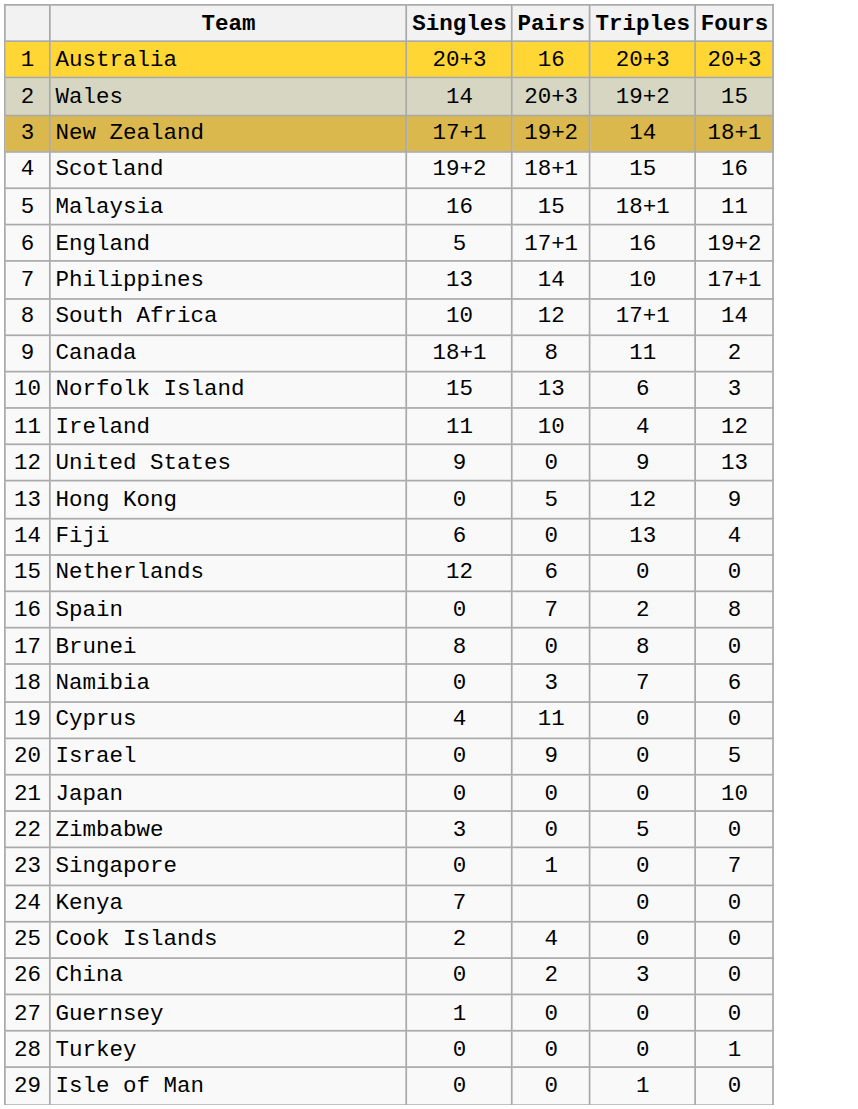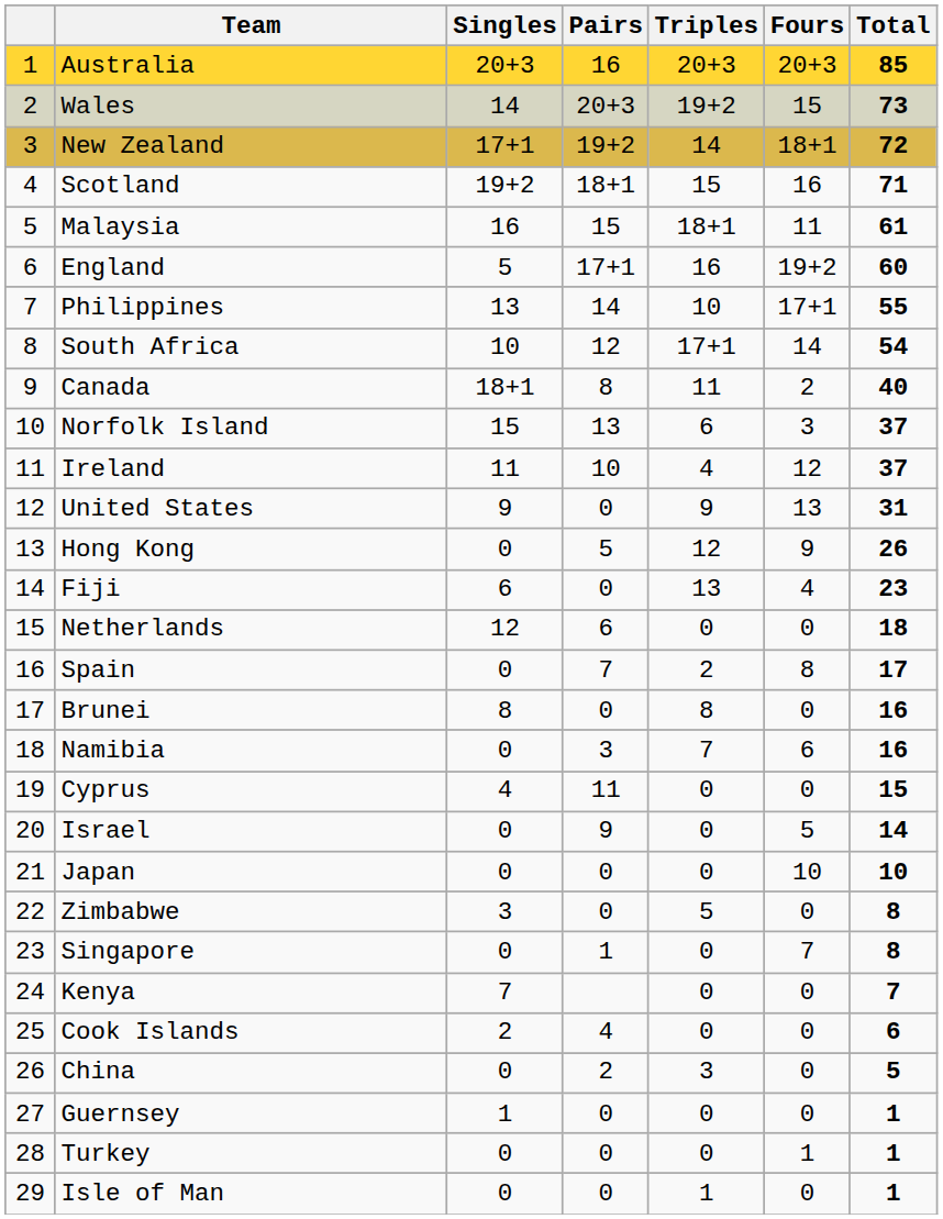 <table class="wikitable" style="font-size: 100%">
 <tr>
 <th width=20></th>
 <th width=200>Team</th>
 <th width=20>Singles</th>
 <th width=20>Pairs</th>
 <th width=20>Triples</th>
 <th width=20>Fours</th>
+<th width=20>Total</th>
 </tr>
 <tr align=center  style="background: #FFD633;">
 <td>1</td>
 <td align="left"> Australia</td>
 <td>20+3</td>
 <td>16</td>
 <td>20+3</td>
 <td>20+3</td>
+<td><strong>85</strong></td>
 </tr>
 <tr align=center style="background: #D6D6C2;">
 <td>2</td>
 <td align="left"> Wales</td>
 <td>14</td>
 <td>20+3</td>
 <td>19+2</td>
 <td>15</td>
+<td><strong>73</strong></td>
 </tr>
 <tr align=center style="background: #DBB84D;">
 <td>3</td>
 <td align="left"> New Zealand</td>
 <td>17+1</td>
 <td>19+2</td>
 <td>14</td>
 <td>18+1</td>
+<td><strong>72</strong></td>
 </tr>
 <tr align=center>
 <td>4</td>
 <td align="left"> Scotland</td>
 <td>19+2</td>
 <td>18+1</td>
 <td>15</td>
 <td>16</td>
+<td><strong>71</strong></td>
 </tr>
 <tr align=center>
 <td>5</td>
 <td align="left"> Malaysia</td>
 <td>16</td>
 <td>15</td>
 <td>18+1</td>
 <td>11</td>
+<td><strong>61</strong></td>
 </tr>
 <tr align=center>
 <td>6</td>
 <td align="left"> England</td>
 <td>5</td>
 <td>17+1</td>
 <td>16</td>
 <td>19+2</td>
+<td><strong>60</strong></td>
 </tr>
 <tr align=center>
 <td>7</td>
 <td align="left"> Philippines</td>
 <td>13</td>
 <td>14</td>
 <td>10</td>
 <td>17+1</td>
+<td><strong>55</strong></td>
 </tr>
 <tr align=center>
 <td>8</td>
 <td align="left"> South Africa</td>
 <td>10</td>
 <td>12</td>
 <td>17+1</td>
 <td>14</td>
+<td><strong>54</strong></td>
 </tr>
 <tr align=center>
 <td>9</td>
 <td align="left"> Canada</td>
 <td>18+1</td>
 <td>8</td>
 <td>11</td>
 <td>2</td>
+<td><strong>40</strong></td>
 </tr>
 <tr align=center>
 <td>10</td>
 <td align="left"> Norfolk Island</td>
 <td>15</td>
 <td>13</td>
 <td>6</td>
 <td>3</td>
+<td><strong>37</strong></td>
 </tr>
 <tr align=center>
 <td>11</td>
 <td align="left"> Ireland</td>
 <td>11</td>
 <td>10</td>
 <td>4</td>
 <td>12</td>
+<td><strong>37</strong></td>
 </tr>
 <tr align=center>
 <td>12</td>
 <td align="left"> United States</td>
 <td>9</td>
 <td>0</td>
 <td>9</td>
 <td>13</td>
+<td><strong>31</strong></td>
 </tr>
 <tr align=center>
 <td>13</td>
 <td align="left"> Hong Kong</td>
 <td>0</td>
 <td>5</td>
 <td>12</td>
 <td>9</td>
+<td><strong>26</strong></td>
 </tr>
 <tr align=center>
 <td>14</td>
 <td align="left"> Fiji</td>
 <td>6</td>
 <td>0</td>
 <td>13</td>
 <td>4</td>
+<td><strong>23</strong></td>
 </tr>
 <tr align=center>
 <td>15</td>
 <td align="left"> Netherlands</td>
 <td>12</td>
 <td>6</td>
 <td>0</td>
 <td>0</td>
+<td><strong>18</strong></td>
 </tr>
 <tr align=center>
 <td>16</td>
 <td align="left"> Spain</td>
 <td>0</td>
 <td>7</td>
 <td>2</td>
 <td>8</td>
+<td><strong>17</strong></td>
 </tr>
 <tr align=center>
 <td>17</td>
 <td align="left"> Brunei</td>
 <td>8</td>
 <td>0</td>
 <td>8</td>
 <td>0</td>
+<td><strong>16</strong></td>
 </tr>
 <tr align=center>
 <td>18</td>
 <td align="left"> Namibia</td>
 <td>0</td>
 <td>3</td>
 <td>7</td>
 <td>6</td>
+<td><strong>16</strong></td>
 </tr>
 <tr align=center>
 <td>19</td>
 <td align="left"> Cyprus</td>
 <td>4</td>
 <td>11</td>
 <td>0</td>
 <td>0</td>
+<td><strong>15</strong></td>
 </tr>
 <tr align=center>
 <td>20</td>
 <td align="left"> Israel</td>
 <td>0</td>
 <td>9</td>
 <td>0</td>
 <td>5</td>
+<td><strong>14</strong></td>
 </tr>
 <tr align=center>
 <td>21</td>
 <td align="left"> Japan</td>
 <td>0</td>
 <td>0</td>
 <td>0</td>
 <td>10</td>
+<td><strong>10</strong></td>
 </tr>
 <tr align=center>
 <td>22</td>
 <td align="left"> Zimbabwe</td>
 <td>3</td>
 <td>0</td>
 <td>5</td>
 <td>0</td>
+<td><strong>8</strong></td>
 </tr>
 <tr align=center>
 <td>23</td>
 <td align="left"> Singapore</td>
 <td>0</td>
 <td>1</td>
 <td>0</td>
 <td>7</td>
+<td><strong>8</strong></td>
 </tr>
 <tr align=center>
 <td>24</td>
 <td align="left"> Kenya</td>
 <td>7</td>
 <td></td>
 <td>0</td>
 <td>0</td>
+<td><strong>7</strong></td>
 </tr>
 <tr align=center>
 <td>25</td>
 <td align="left"> Cook Islands</td>
 <td>2</td>
 <td>4</td>
 <td>0</td>
 <td>0</td>
+<td><strong>6</strong></td>
 </tr>
 <tr align=center>
 <td>26</td>
 <td align="left"> China</td>
 <td>0</td>
 <td>2</td>
 <td>3</td>
 <td>0</td>
+<td><strong>5</strong></td>
 </tr>
 <tr align=center>
 <td>27</td>
 <td align="left"> Guernsey</td>
 <td>1</td>
 <td>0</td>
 <td>0</td>
 <td>0</td>
+<td><strong>1</strong></td>
 </tr>
 <tr align=center>
 <td>28</td>
 <td align="left"> Turkey</td>
 <td>0</td>
 <td>0</td>
 <td>0</td>
 <td>1</td>
+<td><strong>1</strong></td>
 </tr>
 <tr align=center>
 <td>29</td>
 <td align="left"> Isle of Man</td>
 <td>0</td>
 <td>0</td>
 <td>1</td>
 <td>0</td>
+<td><strong>1</strong></td>
 </tr>
 </table>
